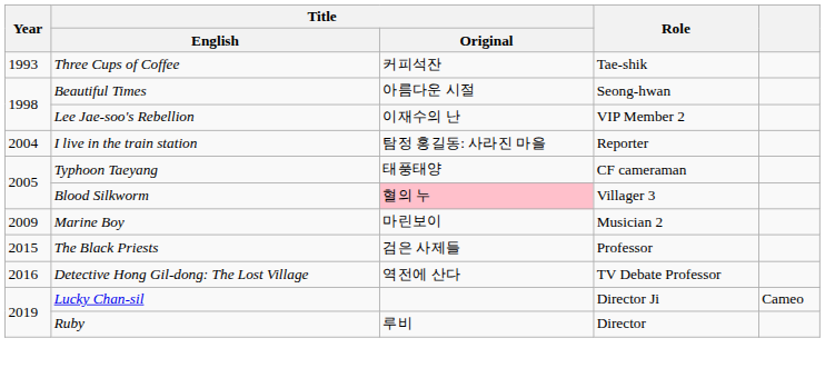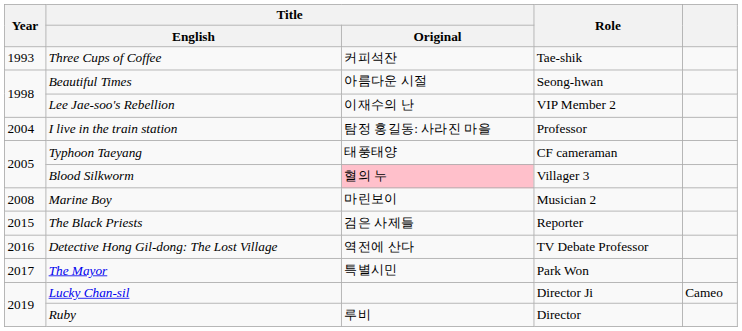 <table class="wikitable sortable plainrowheaders" style="text-align:left; font-size:100%; padding:0 auto; width:100%; margin:auto">
 <tr>
 <th scope="col" rowspan=2>Year</th>
 <th scope="col" colspan=2>Title</th>
 <th scope="col" rowspan=2>Role</th>
 <th scope="col" rowspan=2 class="unsortable"></th>
 </tr>
 <tr>
 <th>English</th>
 <th>Original</th>
 </tr>
 <tr>
 <td>1993</td>
 <td><em>Three Cups of Coffee</em></td>
 <td>커피석잔</td>
 <td>Tae-shik</td>
 <td></td>
 </tr>
 <tr>
 <td rowspan="2">1998</td>
 <td><em>Beautiful Times</em></td>
 <td>아름다운 시절</td>
 <td>Seong-hwan</td>
 <td></td>
 </tr>
 <tr>
 <td><em>Lee Jae-soo's Rebellion</em></td>
 <td>이재수의 난</td>
 <td>VIP Member 2</td>
 <td></td>
 </tr>
 <tr>
 <td>2004</td>
 <td><em>I live in the train station</em></td>
 <td>탐정 홍길동: 사라진 마을</td>
-<td>Reporter</td>
+<td>Professor</td>
 <td></td>
 </tr>
 <tr>
 <td rowspan="2">2005</td>
 <td><em>Typhoon Taeyang</em></td>
 <td>태풍태양</td>
 <td>CF cameraman</td>
 <td></td>
 </tr>
 <tr>
 <td><em>Blood Silkworm</em></td>
 <td style="background: pink;">혈의 누</td>
 <td>Villager 3</td>
 <td></td>
 </tr>
 <tr>
-<td>2009</td>
+<td>2008</td>
 <td><em>Marine Boy</em></td>
 <td>마린보이</td>
 <td>Musician 2</td>
 <td></td>
 </tr>
 <tr>
 <td>2015</td>
 <td><em>The Black Priests</em></td>
 <td>검은 사제들</td>
-<td>Professor</td>
+<td>Reporter</td>
 <td></td>
 </tr>
 <tr>
 <td>2016</td>
 <td><em>Detective Hong Gil-dong: The Lost Village</em></td>
 <td>역전에 산다</td>
 <td>TV Debate Professor</td>
+<td></td>
+</tr>
+<tr>
+<td>2017</td>
+<td><em><a href='#'>The Mayor</a></em></td>
+<td>특별시민</td>
+<td>Park Won</td>
 <td></td>
 </tr>
 <tr>
 <td rowspan="2">2019</td>
 <td><em><a href='#'>Lucky Chan-sil</a></em></td>
 <td></td>
 <td>Director Ji</td>
 <td>Cameo</td>
 </tr>
 <tr>
 <td><em>Ruby</em></td>
 <td>루비</td>
 <td>Director</td>
 <td></td>
 </tr>
 </table>
